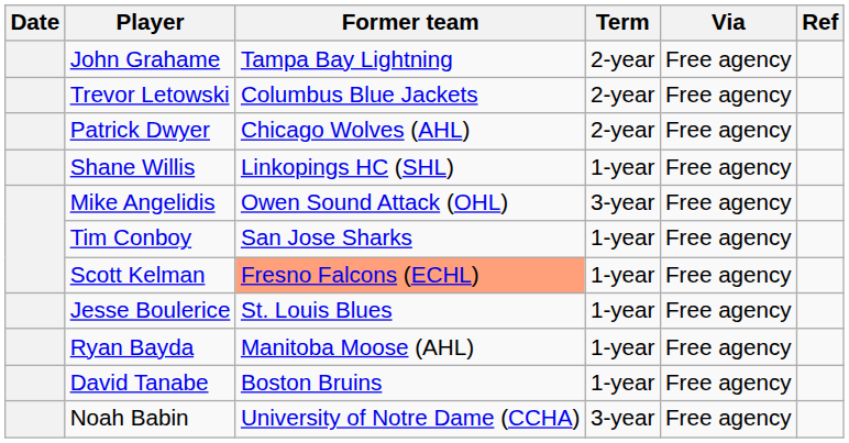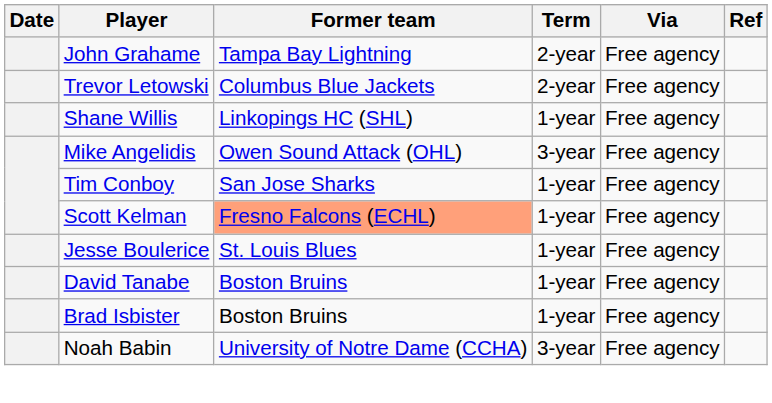 <table class="wikitable plainrowheaders">
 <tr style="background:#ddd; text-align:center;">
 <th>Date</th>
 <th>Player</th>
 <th>Former team</th>
 <th>Term</th>
 <th>Via</th>
 <th>Ref</th>
 </tr>
 <tr>
 <th scope="row"></th>
 <td><a href='#'>John Grahame</a></td>
 <td><a href='#'>Tampa Bay Lightning</a></td>
 <td>2-year</td>
 <td>Free agency</td>
 <td></td>
 </tr>
 <tr>
 <th scope="row"></th>
 <td><a href='#'>Trevor Letowski</a></td>
 <td><a href='#'>Columbus Blue Jackets</a></td>
-<td>2-year</td>
-<td>Free agency</td>
-<td></td>
-</tr>
-<tr>
-<th scope="row"></th>
-<td><a href='#'>Patrick Dwyer</a></td>
-<td><a href='#'>Chicago Wolves</a> (<a href='#'>AHL</a>)</td>
 <td>2-year</td>
 <td>Free agency</td>
 <td></td>
 </tr>
 <tr>
 <th scope="row"></th>
 <td><a href='#'>Shane Willis</a></td>
 <td><a href='#'>Linkopings HC</a> (<a href='#'>SHL</a>)</td>
 <td>1-year</td>
 <td>Free agency</td>
 <td></td>
 </tr>
 <tr>
 <th scope="row" rowspan=3></th>
 <td><a href='#'>Mike Angelidis</a></td>
 <td><a href='#'>Owen Sound Attack</a> (<a href='#'>OHL</a>)</td>
 <td>3-year</td>
 <td>Free agency</td>
 <td></td>
 </tr>
 <tr>
 <td><a href='#'>Tim Conboy</a></td>
 <td><a href='#'>San Jose Sharks</a></td>
 <td>1-year</td>
 <td>Free agency</td>
 <td></td>
 </tr>
 <tr>
 <td><a href='#'>Scott Kelman</a></td>
 <td style="background: lightsalmon;"><a href='#'>Fresno Falcons</a> (<a href='#'>ECHL</a>)</td>
 <td>1-year</td>
 <td>Free agency</td>
 <td></td>
 </tr>
 <tr>
 <th scope="row"></th>
 <td><a href='#'>Jesse Boulerice</a></td>
 <td><a href='#'>St. Louis Blues</a></td>
 <td>1-year</td>
 <td>Free agency</td>
 <td></td>
 </tr>
 <tr>
 <th scope="row"></th>
-<td><a href='#'>Ryan Bayda</a></td>
-<td><a href='#'>Manitoba Moose</a> (AHL)</td>
+<td><a href='#'>David Tanabe</a></td>
+<td><a href='#'>Boston Bruins</a></td>
 <td>1-year</td>
 <td>Free agency</td>
 <td></td>
 </tr>
 <tr>
 <th scope="row"></th>
-<td><a href='#'>David Tanabe</a></td>
-<td><a href='#'>Boston Bruins</a></td>
+<td><a href='#'>Brad Isbister</a></td>
+<td>Boston Bruins</td>
 <td>1-year</td>
 <td>Free agency</td>
 <td></td>
 </tr>
 <tr>
 <th scope="row"></th>
 <td>Noah Babin</td>
 <td><a href='#'>University of Notre Dame</a> (<a href='#'>CCHA</a>)</td>
 <td>3-year</td>
 <td>Free agency</td>
 <td></td>
 </tr>
 </table>
